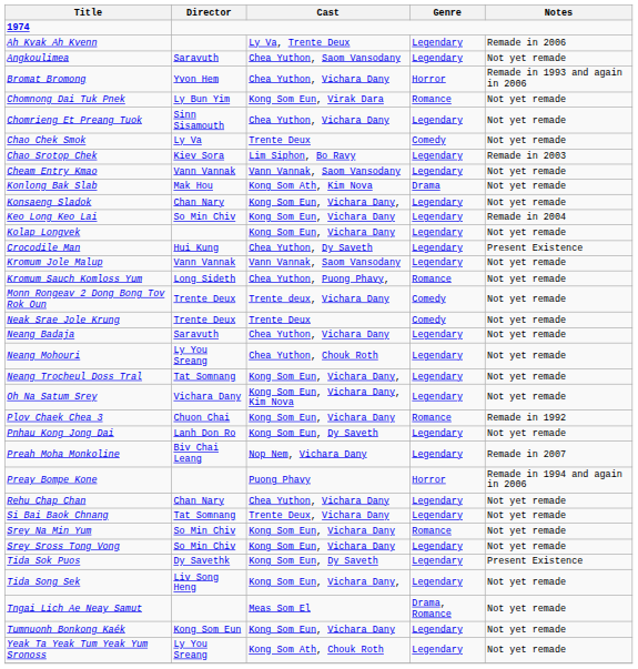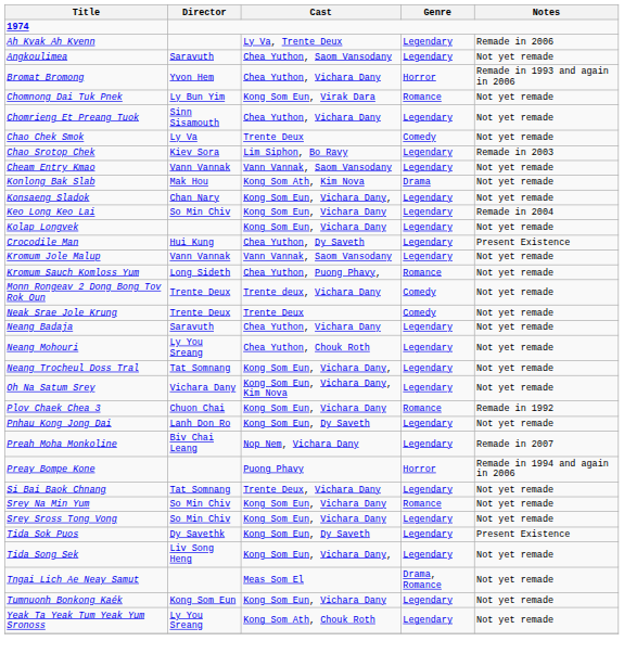 <table class="wikitable">
 <tr>
 <th>Title</th>
 <th>Director</th>
 <th>Cast</th>
 <th>Genre</th>
 <th>Notes</th>
 </tr>
 <tr>
 <td><strong><a href='#'>1974</a></strong></td>
 </tr>
 <tr>
 <td><em><a href='#'>Ah Kvak Ah Kvenn</a></em></td>
 <td></td>
 <td><a href='#'>Ly Va</a>, <a href='#'>Trente Deux</a></td>
 <td><a href='#'>Legendary</a></td>
 <td>Remade in 2006</td>
 </tr>
 <tr>
 <td><em><a href='#'>Angkoulimea</a></em></td>
 <td><a href='#'>Saravuth</a></td>
 <td><a href='#'>Chea Yuthon</a>, <a href='#'>Saom Vansodany</a></td>
 <td><a href='#'>Legendary</a></td>
 <td>Not yet remade</td>
 </tr>
 <tr>
 <td><em><a href='#'>Bromat Bromong</a></em></td>
 <td><a href='#'>Yvon Hem</a></td>
 <td><a href='#'>Chea Yuthon</a>, <a href='#'>Vichara Dany</a></td>
 <td><a href='#'>Horror</a></td>
 <td>Remade in 1993 and again in 2006</td>
 </tr>
 <tr>
 <td><em><a href='#'>Chomnong Dai Tuk Pnek</a></em></td>
 <td><a href='#'>Ly Bun Yim</a></td>
 <td><a href='#'>Kong Som Eun</a>, <a href='#'>Virak Dara</a></td>
 <td><a href='#'>Romance</a></td>
 <td>Not yet remade</td>
 </tr>
 <tr>
 <td><em><a href='#'>Chomrieng Et Preang Tuok</a></em></td>
 <td><a href='#'>Sinn Sisamouth</a></td>
 <td><a href='#'>Chea Yuthon</a>, <a href='#'>Vichara Dany</a></td>
 <td><a href='#'>Legendary</a></td>
 <td>Not yet remade</td>
 </tr>
 <tr>
 <td><em><a href='#'>Chao Chek Smok</a></em></td>
 <td><a href='#'>Ly Va</a></td>
 <td><a href='#'>Trente Deux</a></td>
 <td><a href='#'>Comedy</a></td>
 <td>Not yet remade</td>
 </tr>
 <tr>
 <td><em><a href='#'>Chao Srotop Chek</a></em></td>
 <td><a href='#'>Kiev Sora</a></td>
 <td><a href='#'>Lim Siphon</a>, <a href='#'>Bo Ravy</a></td>
 <td><a href='#'>Legendary</a></td>
 <td>Remade in 2003</td>
 </tr>
 <tr>
 <td><em><a href='#'>Cheam Entry Kmao</a></em></td>
 <td><a href='#'>Vann Vannak</a></td>
 <td><a href='#'>Vann Vannak</a>, <a href='#'>Saom Vansodany</a></td>
 <td><a href='#'>Legendary</a></td>
 <td>Not yet remade</td>
 </tr>
 <tr>
 <td><em><a href='#'>Konlong Bak Slab</a></em></td>
 <td><a href='#'>Mak Hou</a></td>
 <td><a href='#'>Kong Som Ath</a>, <a href='#'>Kim Nova</a></td>
 <td><a href='#'>Drama</a></td>
 <td>Not yet remade</td>
 </tr>
 <tr>
 <td><em><a href='#'>Konsaeng Sladok</a></em></td>
 <td><a href='#'>Chan Nary</a></td>
 <td><a href='#'>Kong Som Eun</a>, <a href='#'>Vichara Dany</a>,</td>
 <td><a href='#'>Legendary</a></td>
 <td>Not yet remade</td>
 </tr>
 <tr>
 <td><em><a href='#'>Keo Long Keo Lai</a></em></td>
 <td><a href='#'>So Min Chiv</a></td>
 <td><a href='#'>Kong Som Eun</a>, <a href='#'>Vichara Dany</a></td>
 <td><a href='#'>Legendary</a></td>
 <td>Remade in 2004</td>
 </tr>
 <tr>
 <td><em><a href='#'>Kolap Longvek</a></em></td>
 <td></td>
 <td><a href='#'>Kong Som Eun</a>, <a href='#'>Vichara Dany</a></td>
 <td><a href='#'>Legendary</a></td>
 <td>Not yet remade</td>
 </tr>
 <tr>
 <td><em><a href='#'>Crocodile Man</a></em></td>
 <td><a href='#'>Hui Kung</a></td>
 <td><a href='#'>Chea Yuthon</a>, <a href='#'>Dy Saveth</a></td>
 <td><a href='#'>Legendary</a></td>
 <td>Present Existence</td>
 </tr>
 <tr>
 <td><em><a href='#'>Kromum Jole Malup</a></em></td>
 <td><a href='#'>Vann Vannak</a></td>
 <td><a href='#'>Vann Vannak</a>, <a href='#'>Saom Vansodany</a></td>
 <td><a href='#'>Legendary</a></td>
 <td>Not yet remade</td>
 </tr>
 <tr>
 <td><em><a href='#'>Kromum Sauch Komloss Yum</a></em></td>
 <td><a href='#'>Long Sideth</a></td>
 <td><a href='#'>Chea Yuthon</a>, <a href='#'>Puong Phavy</a>,</td>
 <td><a href='#'>Romance</a></td>
 <td>Not yet remade</td>
 </tr>
 <tr>
 <td><em><a href='#'>Monn Rongeav 2 Dong Bong Tov Rok Oun</a></em></td>
 <td><a href='#'>Trente Deux</a></td>
 <td><a href='#'>Trente deux</a>, <a href='#'>Vichara Dany</a></td>
 <td><a href='#'>Comedy</a></td>
 <td>Not yet remade</td>
 </tr>
 <tr>
 <td><em><a href='#'>Neak Srae Jole Krung</a></em></td>
 <td><a href='#'>Trente Deux</a></td>
 <td><a href='#'>Trente Deux</a></td>
 <td><a href='#'>Comedy</a></td>
 <td>Not yet remade</td>
 </tr>
 <tr>
 <td><em><a href='#'>Neang Badaja</a></em></td>
 <td><a href='#'>Saravuth</a></td>
 <td><a href='#'>Chea Yuthon</a>, <a href='#'>Vichara Dany</a></td>
 <td><a href='#'>Legendary</a></td>
 <td>Not yet remade</td>
 </tr>
 <tr>
 <td><em><a href='#'>Neang Mohouri</a></em></td>
 <td><a href='#'>Ly You Sreang</a></td>
 <td><a href='#'>Chea Yuthon</a>, <a href='#'>Chouk Roth</a></td>
 <td><a href='#'>Legendary</a></td>
 <td>Not yet remade</td>
 </tr>
 <tr>
 <td><em><a href='#'>Neang Trocheul Doss Tral</a></em></td>
 <td><a href='#'>Tat Somnang</a></td>
 <td><a href='#'>Kong Som Eun</a>, <a href='#'>Vichara Dany</a>,</td>
 <td><a href='#'>Legendary</a></td>
 <td>Not yet remade</td>
 </tr>
 <tr>
 <td><em><a href='#'>Oh Na Satum Srey</a></em></td>
 <td><a href='#'>Vichara Dany</a></td>
 <td><a href='#'>Kong Som Eun</a>, <a href='#'>Vichara Dany</a>, <a href='#'>Kim Nova</a></td>
 <td><a href='#'>Legendary</a></td>
 <td>Not yet remade</td>
 </tr>
 <tr>
 <td><em><a href='#'>Plov Chaek Chea 3</a></em></td>
 <td><a href='#'>Chuon Chai</a></td>
 <td><a href='#'>Kong Som Eun</a>, <a href='#'>Vichara Dany</a></td>
 <td><a href='#'>Romance</a></td>
 <td>Remade in 1992</td>
 </tr>
 <tr>
 <td><em><a href='#'>Pnhau Kong Jong Dai</a></em></td>
 <td><a href='#'>Lanh Don Ro</a></td>
 <td><a href='#'>Kong Som Eun</a>, <a href='#'>Dy Saveth</a></td>
 <td><a href='#'>Legendary</a></td>
 <td>Not yet remade</td>
 </tr>
 <tr>
 <td><em><a href='#'>Preah Moha Monkoline</a></em></td>
 <td><a href='#'>Biv Chai Leang</a></td>
 <td><a href='#'>Nop Nem</a>, <a href='#'>Vichara Dany</a></td>
 <td><a href='#'>Legendary</a></td>
 <td>Remade in 2007</td>
 </tr>
 <tr>
 <td><em><a href='#'>Preay Bompe Kone</a></em></td>
 <td></td>
 <td><a href='#'>Puong Phavy</a></td>
 <td><a href='#'>Horror</a></td>
 <td>Remade in 1994 and again in 2006</td>
 </tr>
 <tr>
-<td><em><a href='#'>Rehu Chap Chan</a></em></td>
-<td><a href='#'>Chan Nary</a></td>
-<td><a href='#'>Chea Yuthon</a>, <a href='#'>Vichara Dany</a></td>
-<td><a href='#'>Legendary</a></td>
-<td>Not yet remade</td>
-</tr>
-<tr>
 <td><em><a href='#'>Si Bai Baok Chnang</a></em></td>
 <td><a href='#'>Tat Somnang</a></td>
 <td><a href='#'>Trente Deux</a>, <a href='#'>Vichara Dany</a></td>
 <td><a href='#'>Legendary</a></td>
 <td>Not yet remade</td>
 </tr>
 <tr>
 <td><em><a href='#'>Srey Na Min Yum</a></em></td>
 <td><a href='#'>So Min Chiv</a></td>
 <td><a href='#'>Kong Som Eun</a>, <a href='#'>Vichara Dany</a></td>
 <td><a href='#'>Romance</a></td>
 <td>Not yet remade</td>
 </tr>
 <tr>
 <td><em><a href='#'>Srey Sross Tong Vong</a></em></td>
 <td><a href='#'>So Min Chiv</a></td>
 <td><a href='#'>Kong Som Eun</a>, <a href='#'>Vichara Dany</a></td>
 <td><a href='#'>Legendary</a></td>
 <td>Not yet remade</td>
 </tr>
 <tr>
 <td><em><a href='#'>Tida Sok Puos</a></em></td>
 <td><a href='#'>Dy Savethk</a></td>
 <td><a href='#'>Kong Som Eun</a>, <a href='#'>Dy Saveth</a></td>
 <td><a href='#'>Legendary</a></td>
 <td>Present Existence</td>
 </tr>
 <tr>
 <td><em><a href='#'>Tida Song Sek</a></em></td>
 <td><a href='#'>Liv Song Heng</a></td>
 <td><a href='#'>Kong Som Eun</a>, <a href='#'>Vichara Dany</a>,</td>
 <td><a href='#'>Legendary</a></td>
 <td>Not yet remade</td>
 </tr>
 <tr>
 <td><em><a href='#'>Tngai Lich Ae Neay Samut</a></em></td>
 <td></td>
 <td><a href='#'>Meas Som El</a></td>
 <td><a href='#'>Drama</a>, <a href='#'>Romance</a></td>
 <td>Not yet remade</td>
 </tr>
 <tr>
 <td><em><a href='#'>Tumnuonh Bonkong Kaék</a></em></td>
 <td><a href='#'>Kong Som Eun</a></td>
 <td><a href='#'>Kong Som Eun</a>, <a href='#'>Vichara Dany</a></td>
 <td><a href='#'>Legendary</a></td>
 <td>Not yet remade</td>
 </tr>
 <tr>
 <td><em><a href='#'>Yeak Ta Yeak Tum Yeak Yum Sronoss</a></em></td>
 <td><a href='#'>Ly You Sreang</a></td>
 <td><a href='#'>Kong Som Ath</a>, <a href='#'>Chouk Roth</a></td>
 <td><a href='#'>Legendary</a></td>
 <td>Not yet remade</td>
 </tr>
 <tr>
 </tr>
 </table>
